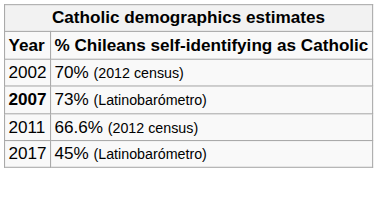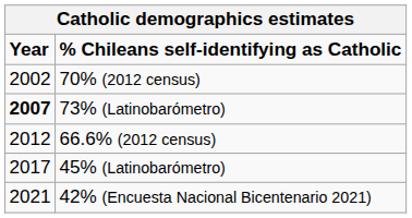 <table class="wikitable" align="left">
 <tr>
 <th colspan="2">Catholic demographics estimates</th>
 </tr>
 <tr>
 <td><strong>Year</strong></td>
 <td><strong>% Chileans self-identifying as Catholic</strong></td>
 </tr>
 <tr>
 <td>2002</td>
 <td>70% <small>(2012 census)</small></td>
 </tr>
 <tr>
 <td><strong>2007</strong></td>
 <td>73% <small>(Latinobarómetro)</small></td>
 </tr>
 <tr>
-<td>2011</td>
+<td>2012</td>
 <td>66.6% <small>(2012 census)</small></td>
 </tr>
 <tr>
 <td>2017</td>
 <td>45% <small>(Latinobarómetro)</small></td>
 </tr>
+<tr>
+<td>2021</td>
+<td>42% <small>(Encuesta Nacional Bicentenario 2021)</small></td>
+</tr>
 </table>
